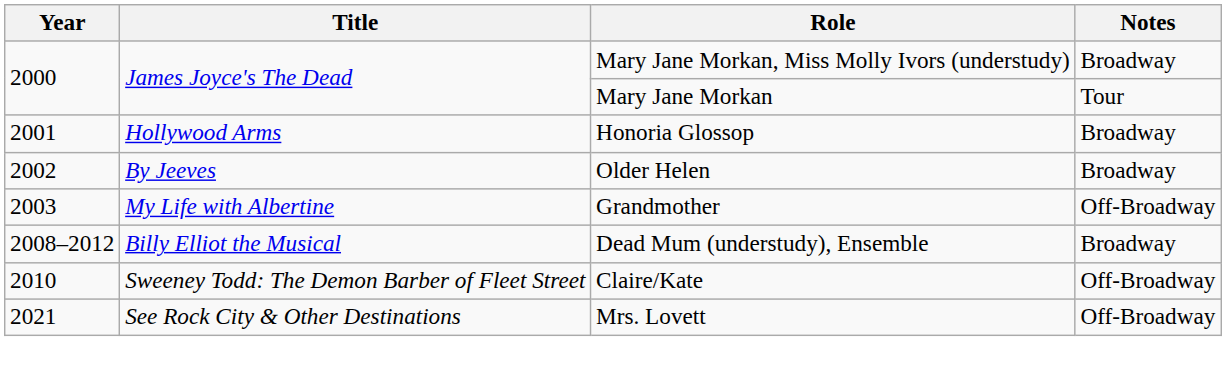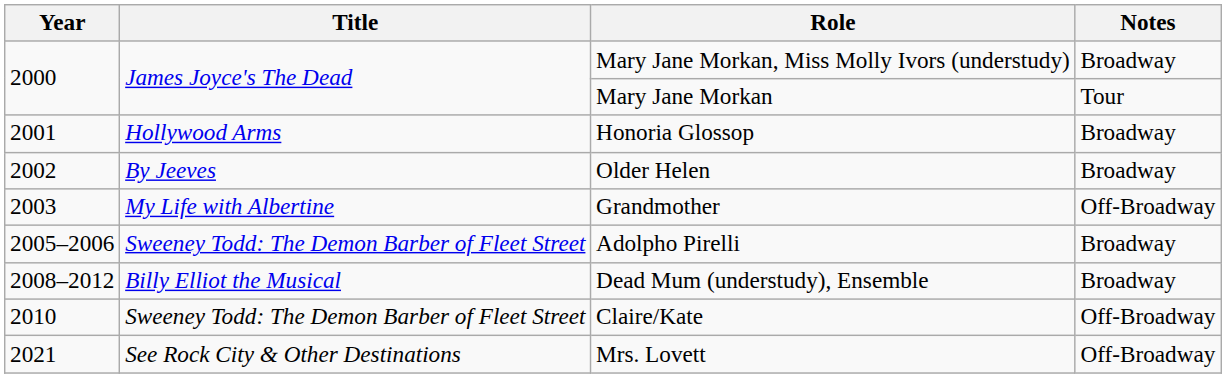 <table class="wikitable sortable">
 <tr>
 <th>Year</th>
 <th>Title</th>
 <th>Role</th>
 <th class="unsortable">Notes</th>
 </tr>
 <tr>
 <td rowspan="2">2000</td>
 <td rowspan="2"><em><a href='#'>James Joyce's The Dead</a></em></td>
 <td>Mary Jane Morkan, Miss Molly Ivors (understudy)</td>
 <td>Broadway</td>
 </tr>
 <tr>
 <td>Mary Jane Morkan</td>
 <td>Tour</td>
 </tr>
 <tr>
 <td>2001</td>
 <td><em><a href='#'>Hollywood Arms</a></em></td>
 <td>Honoria Glossop</td>
 <td>Broadway</td>
 </tr>
 <tr>
 <td>2002</td>
 <td><em><a href='#'>By Jeeves</a></em></td>
 <td>Older Helen</td>
 <td>Broadway</td>
 </tr>
 <tr>
 <td>2003</td>
 <td><em><a href='#'>My Life with Albertine</a></em></td>
 <td>Grandmother</td>
 <td>Off-Broadway</td>
 </tr>
 <tr>
+<td>2005–2006</td>
+<td><em><a href='#'>Sweeney Todd: The Demon Barber of Fleet Street</a></em></td>
+<td>Adolpho Pirelli</td>
+<td>Broadway</td>
+</tr>
+<tr>
 <td>2008–2012</td>
 <td><em><a href='#'>Billy Elliot the Musical</a></em></td>
 <td>Dead Mum (understudy), Ensemble</td>
 <td>Broadway</td>
 </tr>
 <tr>
 <td>2010</td>
 <td><em>Sweeney Todd: The Demon Barber of Fleet Street</em></td>
 <td>Claire/Kate</td>
 <td>Off-Broadway</td>
 </tr>
 <tr>
 <td>2021</td>
 <td><em>See Rock City & Other Destinations</em></td>
 <td>Mrs. Lovett</td>
 <td>Off-Broadway</td>
 </tr>
 </table>
